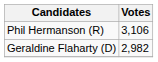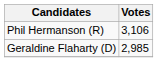 <table class="wikitable">
 <tr>
 <th>Candidates</th>
 <th>Votes</th>
 </tr>
 <tr>
 <td>Phil Hermanson (R)</td>
 <td>3,106</td>
 </tr>
 <tr>
 <td>Geraldine Flaharty (D)</td>
-<td>2,982</td>
+<td>2,985</td>
 </tr>
 <tr>
 </tr>
 </table>
